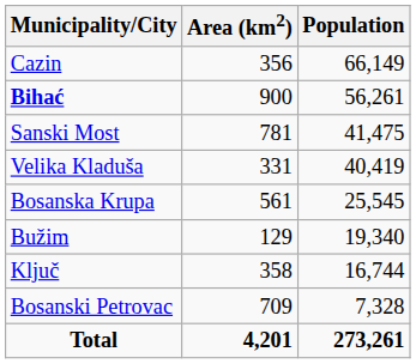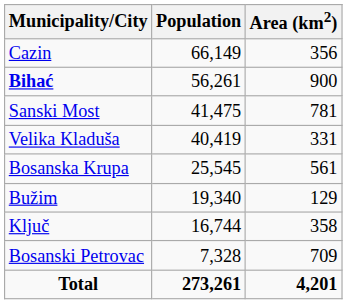 <table class="wikitable sortable">
 <tr>
 <th>Municipality/City</th>
+<th>Population</th>
 <th>Area (km<sup>2</sup>)</th>
-<th>Population</th>
 </tr>
 <tr>
 <td><a href='#'>Cazin</a></td>
+<td align="right">66,149</td>
 <td align="right">356</td>
-<td align="right">66,149</td>
 </tr>
 <tr>
 <td><strong><a href='#'>Bihać</a></strong></td>
+<td align="right">56,261</td>
 <td align="right">900</td>
-<td align="right">56,261</td>
 </tr>
 <tr>
 <td><a href='#'>Sanski Most</a></td>
+<td align="right">41,475</td>
 <td align="right">781</td>
-<td align="right">41,475</td>
 </tr>
 <tr>
 <td><a href='#'>Velika Kladuša</a></td>
+<td align="right">40,419</td>
 <td align="right">331</td>
-<td align="right">40,419</td>
 </tr>
 <tr>
 <td><a href='#'>Bosanska Krupa</a></td>
+<td align="right">25,545</td>
 <td align="right">561</td>
-<td align="right">25,545</td>
 </tr>
 <tr>
 <td><a href='#'>Bužim</a></td>
+<td align="right">19,340</td>
 <td align="right">129</td>
-<td align="right">19,340</td>
 </tr>
 <tr>
 <td><a href='#'>Ključ</a></td>
+<td align="right">16,744</td>
 <td align="right">358</td>
-<td align="right">16,744</td>
 </tr>
 <tr>
 <td><a href='#'>Bosanski Petrovac</a></td>
+<td align="right">7,328</td>
 <td align="right">709</td>
-<td align="right">7,328</td>
 </tr>
 <tr class="sortbottom">
 <td align="center"><strong>Total</strong></td>
+<td align="right"><strong>273,261</strong></td>
 <td align="right"><strong>4,201</strong></td>
-<td align="right"><strong>273,261</strong></td>
 </tr>
 </table>
